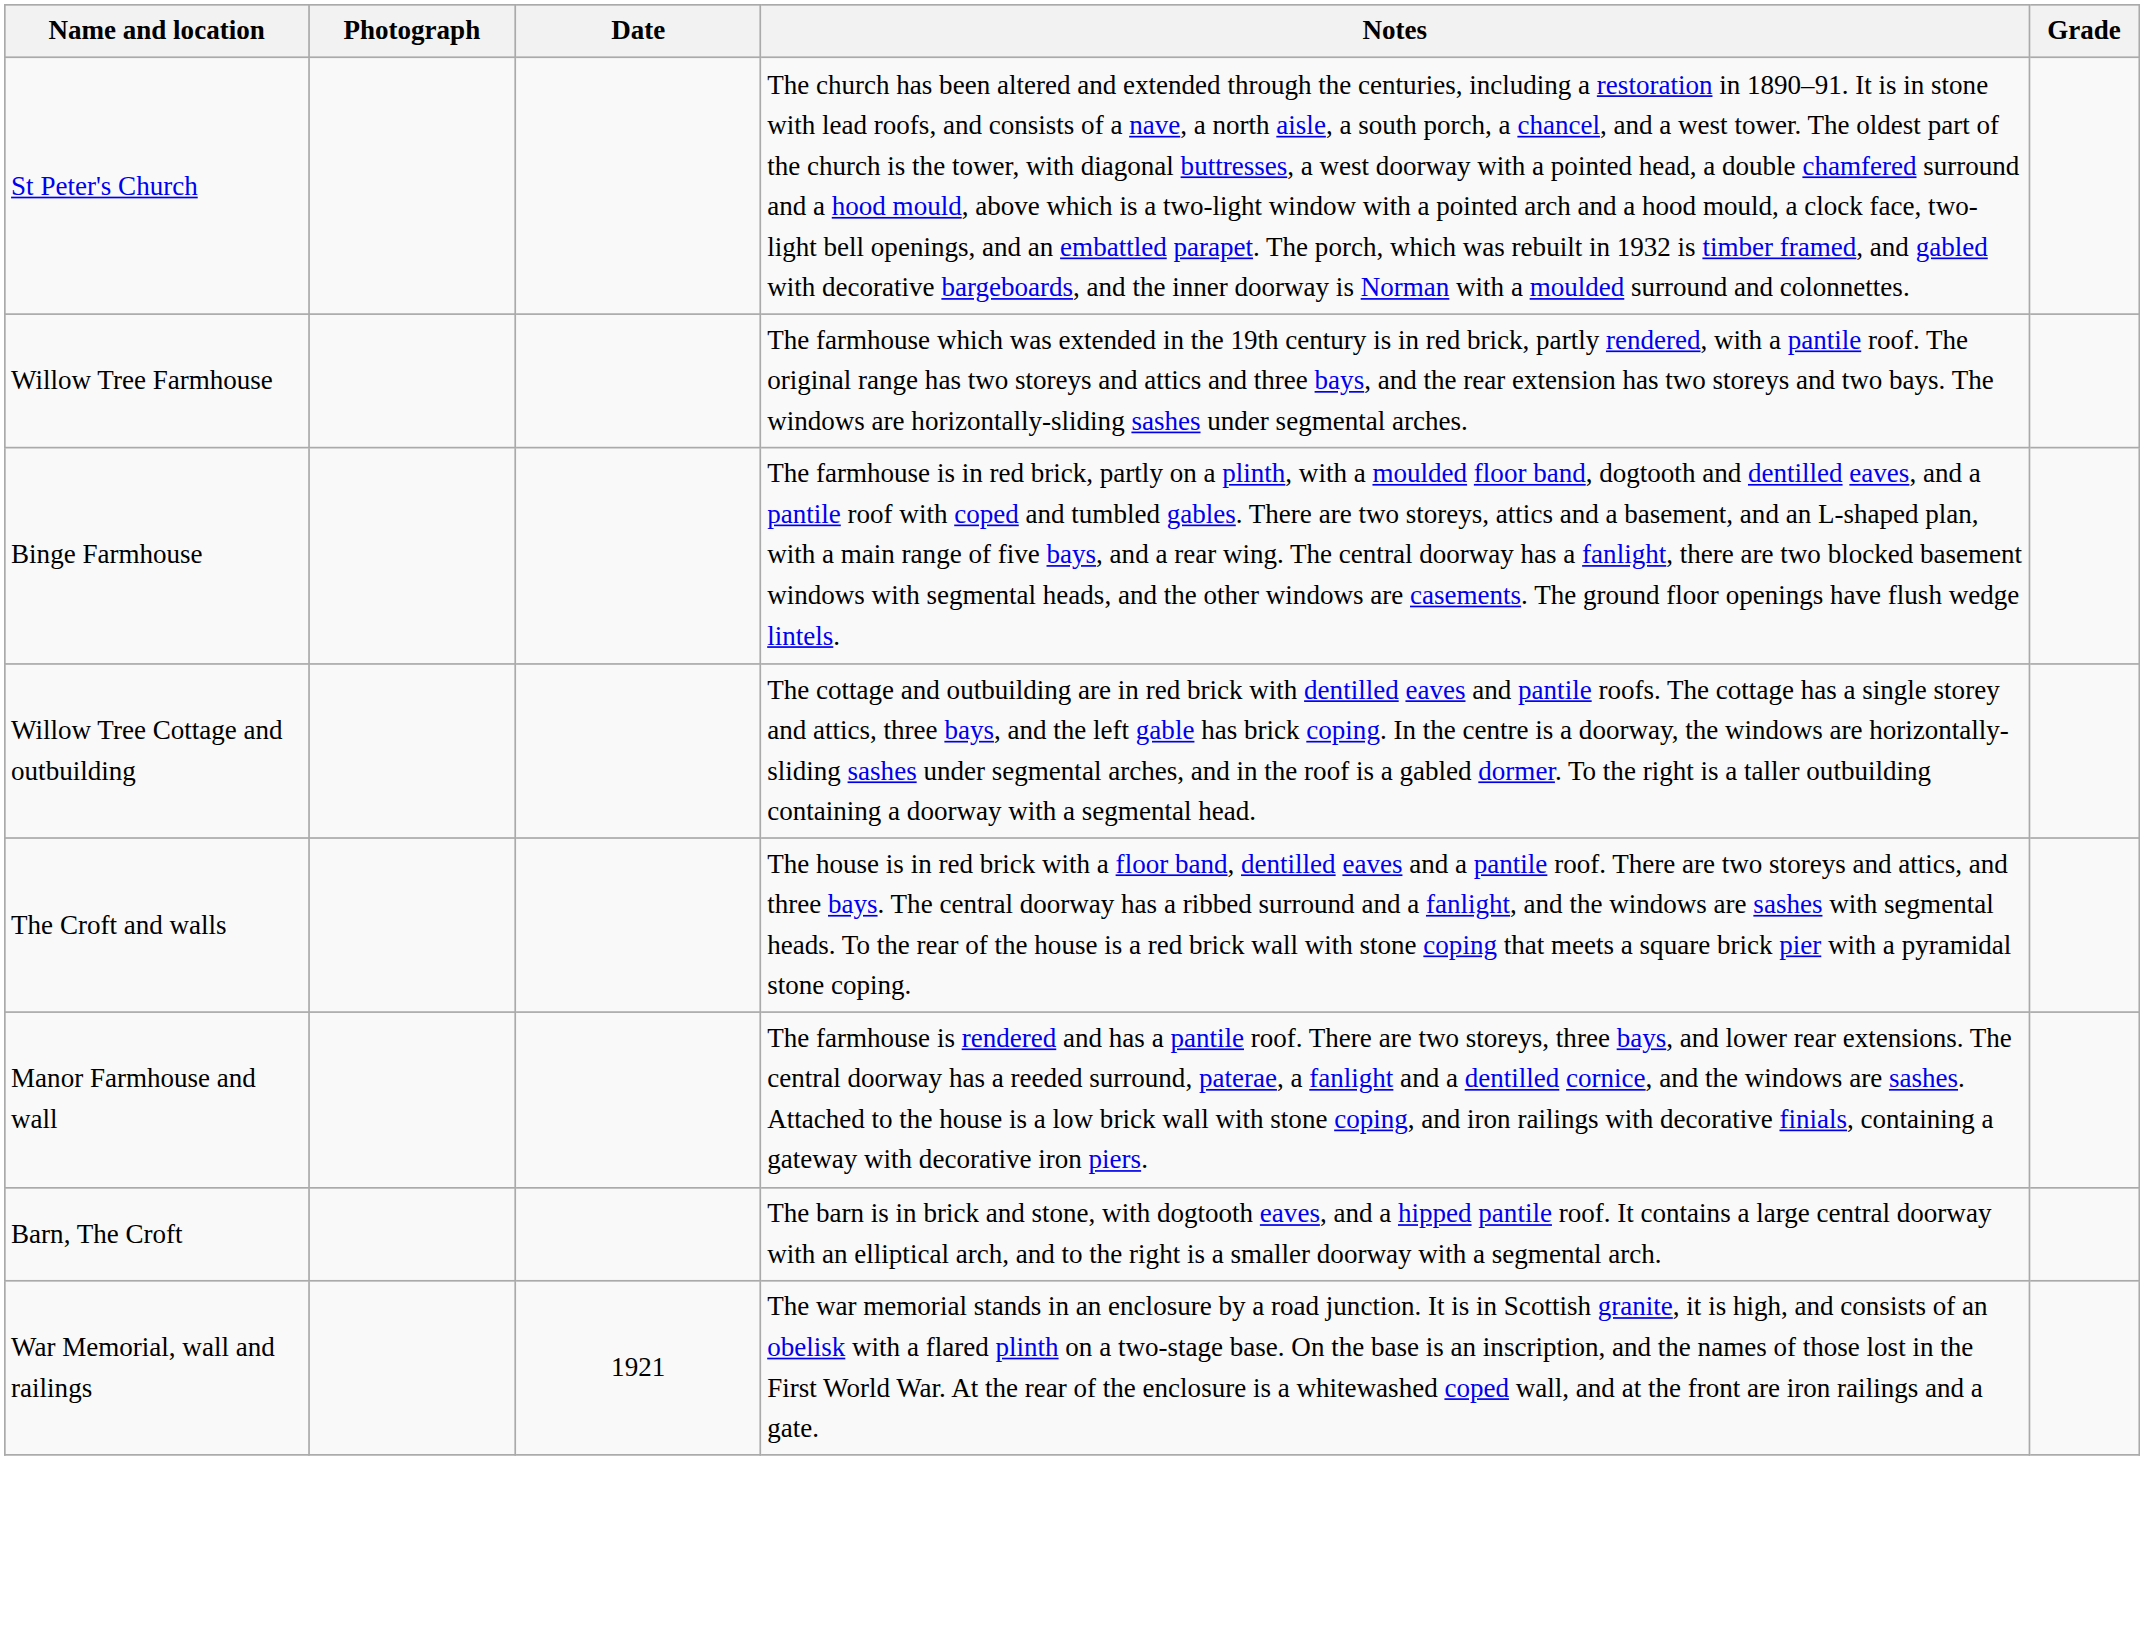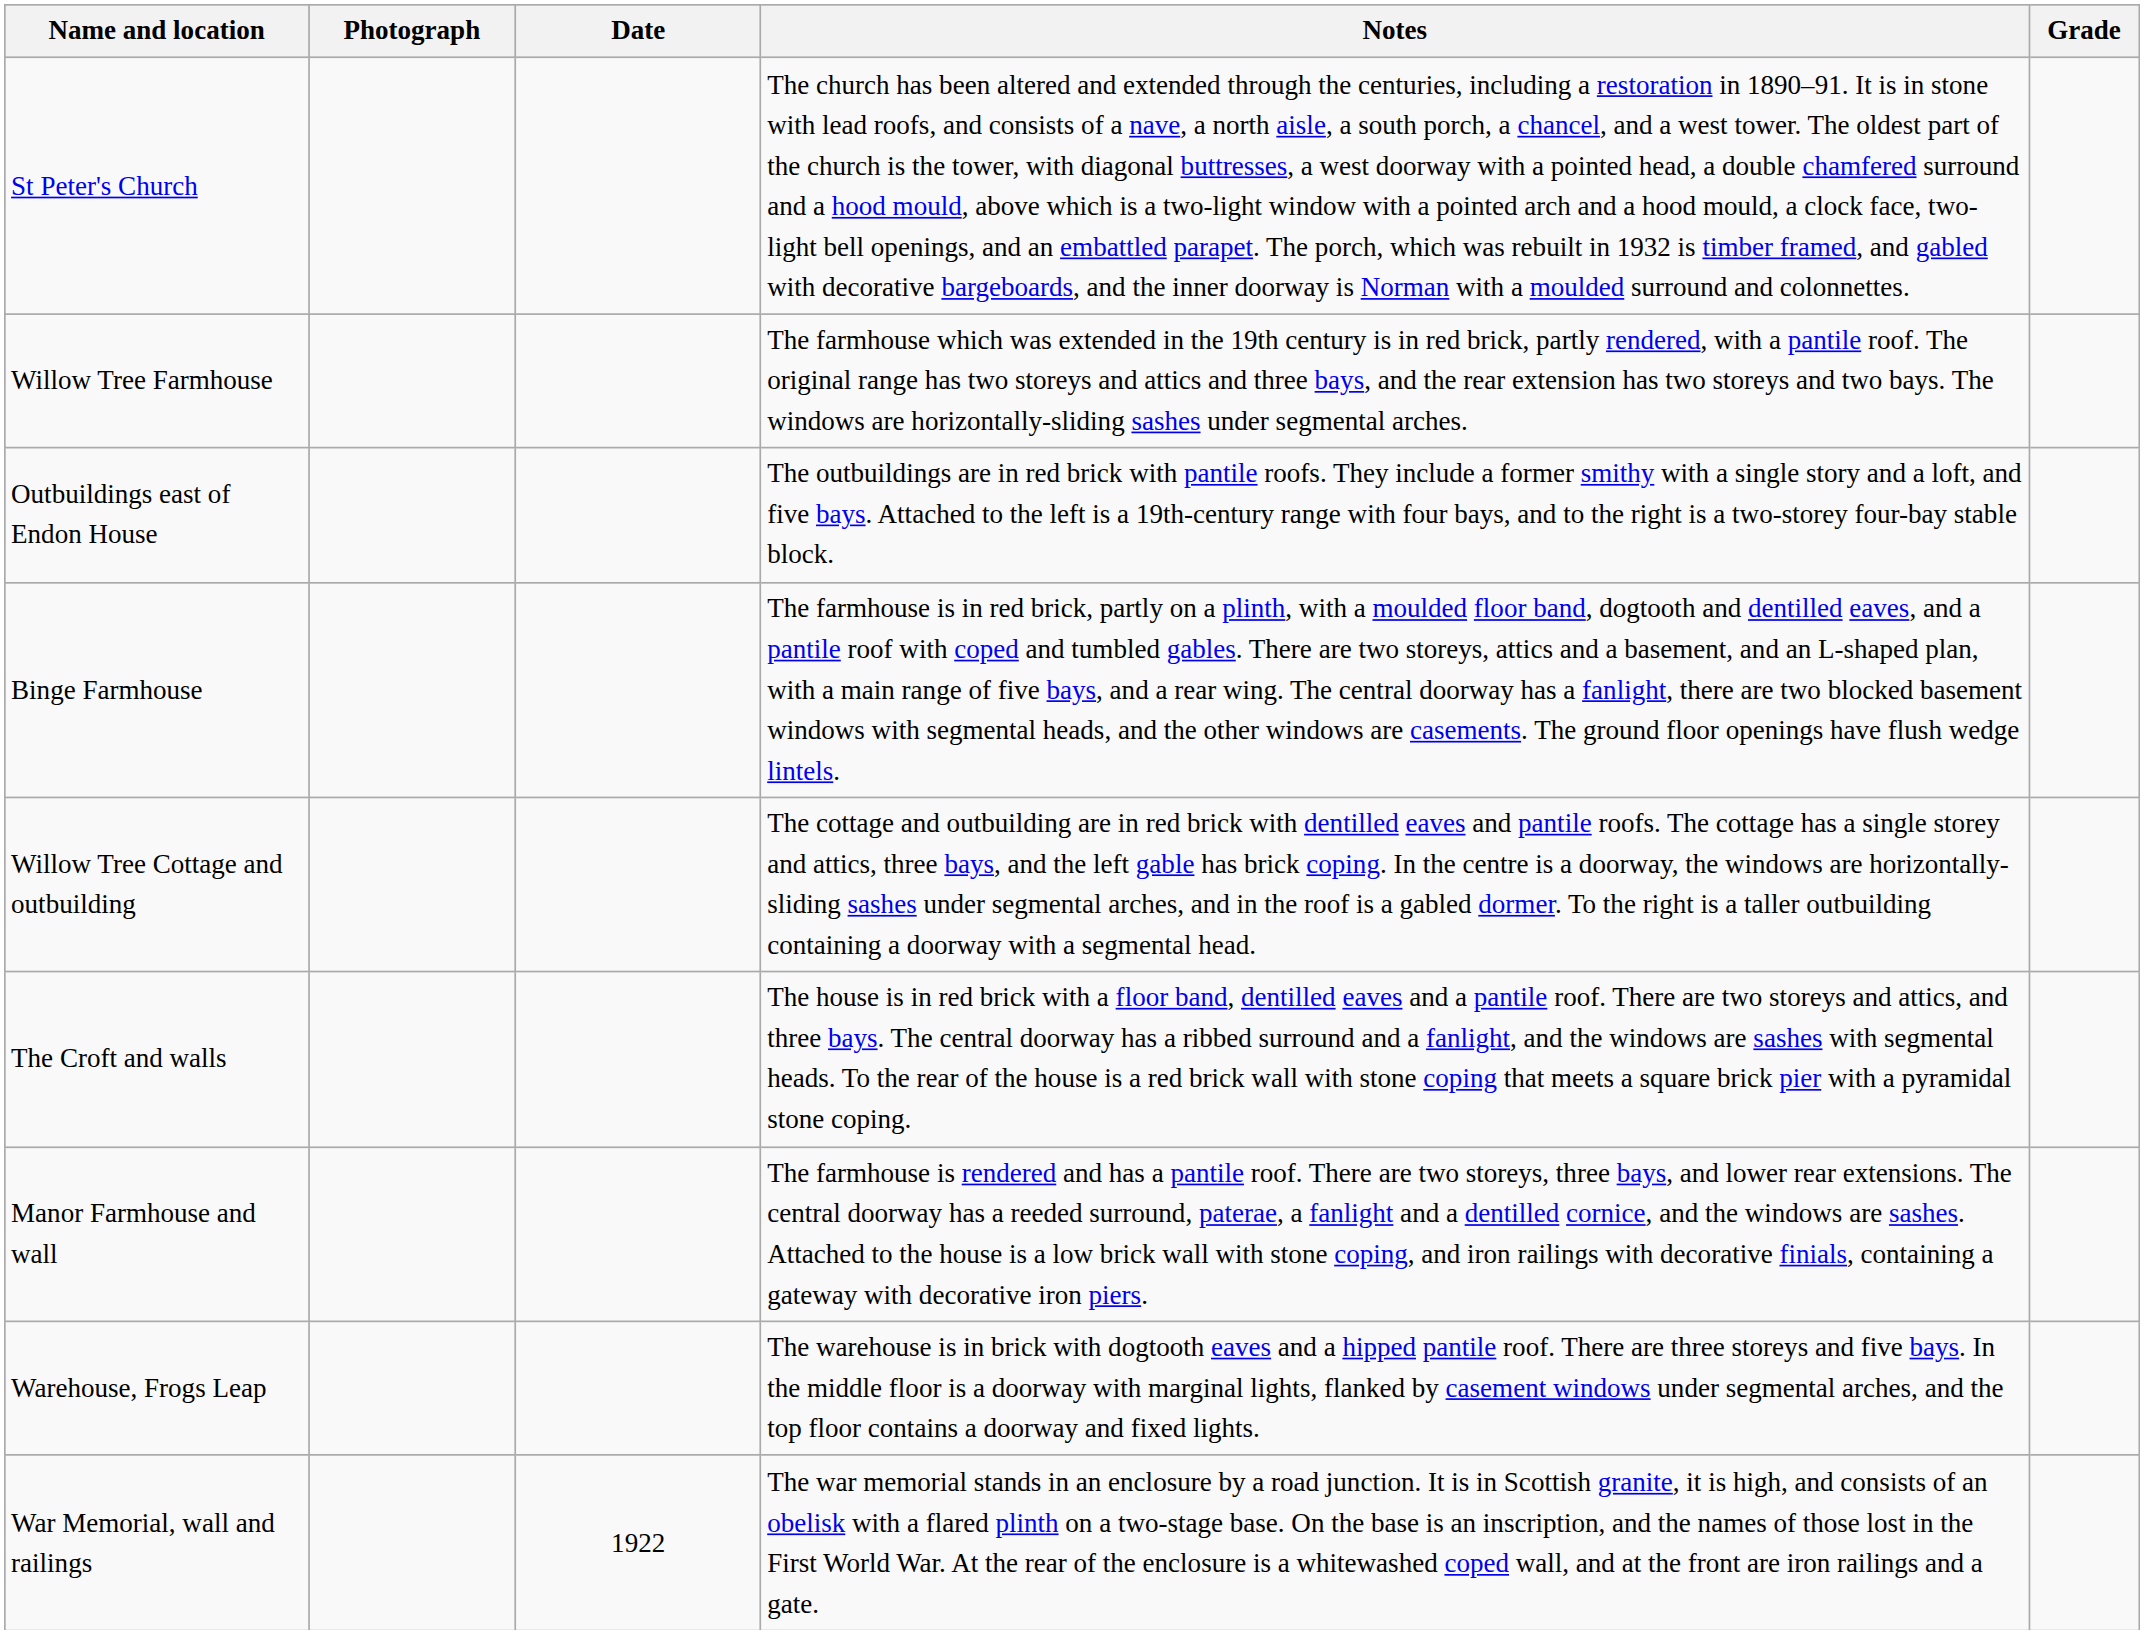 <table class="wikitable sortable plainrowheaders" style="width:100%; border:0px; text-align:left; line-height:150%">
 <tr>
 <th scope="col"  style="width:150px">Name and location</th>
 <th scope="col"  style="width:100px" class="unsortable">Photograph</th>
 <th scope="col"  style="width:120px">Date</th>
 <th scope="col"  style="width:650px" class="unsortable">Notes</th>
 <th scope="col"  style="width:50px">Grade</th>
 </tr>
 <tr>
 <td><a href='#'>St Peter's Church</a><br><small></small></td>
 <td></td>
 <td align="center"></td>
 <td>The church has been altered and extended through the centuries, including a <a href='#'>restoration</a> in 1890–91.  It is in stone with lead roofs, and consists of a <a href='#'>nave</a>, a north <a href='#'>aisle</a>, a south porch, a <a href='#'>chancel</a>, and a west tower.  The oldest part of the church is the tower, with diagonal <a href='#'>buttresses</a>, a west doorway with a pointed head, a double <a href='#'>chamfered</a> surround and a <a href='#'>hood mould</a>, above which is a two-light window with a pointed arch and a hood mould, a clock face, two-light bell openings, and an <a href='#'>embattled</a> <a href='#'>parapet</a>.  The porch, which was rebuilt in 1932 is <a href='#'>timber framed</a>, and <a href='#'>gabled</a> with decorative <a href='#'>bargeboards</a>, and the inner doorway is <a href='#'>Norman</a> with a <a href='#'>moulded</a> surround and colonnettes.</td>
 <td align="center" ></td>
 </tr>
 <tr>
 <td>Willow Tree Farmhouse<br><small></small></td>
 <td></td>
 <td align="center"></td>
 <td>The farmhouse which was extended in the 19th century is in red brick, partly <a href='#'>rendered</a>, with a <a href='#'>pantile</a> roof.  The original range has two storeys and attics and three <a href='#'>bays</a>, and the rear extension has two storeys and two bays.  The windows are horizontally-sliding <a href='#'>sashes</a> under segmental arches.</td>
+<td align="center" ></td>
+</tr>
+<tr>
+<td>Outbuildings east of Endon House<br><small></small></td>
+<td></td>
+<td align="center"></td>
+<td>The outbuildings are in red brick with <a href='#'>pantile</a> roofs.  They include a former <a href='#'>smithy</a> with a single story and a loft, and five <a href='#'>bays</a>.  Attached to the left is a 19th-century range with four bays, and to the right is a two-storey four-bay stable block.</td>
 <td align="center" ></td>
 </tr>
 <tr>
 <td>Binge Farmhouse<br><small></small></td>
 <td></td>
 <td align="center"></td>
 <td>The farmhouse is in red brick, partly on a <a href='#'>plinth</a>, with a <a href='#'>moulded</a> <a href='#'>floor band</a>, dogtooth and <a href='#'>dentilled</a> <a href='#'>eaves</a>, and a <a href='#'>pantile</a> roof with <a href='#'>coped</a> and tumbled <a href='#'>gables</a>.  There are two storeys, attics and a basement, and an L-shaped plan, with a main range of five <a href='#'>bays</a>, and a rear wing.  The central doorway has a <a href='#'>fanlight</a>, there are two blocked basement windows with segmental heads, and the other windows are <a href='#'>casements</a>.  The ground floor openings have flush wedge <a href='#'>lintels</a>.</td>
 <td align="center" ></td>
 </tr>
 <tr>
 <td>Willow Tree Cottage and outbuilding<br><small></small></td>
 <td></td>
 <td align="center"></td>
 <td>The cottage and outbuilding are in red brick with <a href='#'>dentilled</a> <a href='#'>eaves</a> and <a href='#'>pantile</a> roofs.  The cottage has a single storey and attics, three <a href='#'>bays</a>, and the left <a href='#'>gable</a> has brick <a href='#'>coping</a>.  In the centre is a doorway, the windows are horizontally-sliding <a href='#'>sashes</a> under segmental arches, and in the roof is a gabled <a href='#'>dormer</a>.  To the right is a taller outbuilding containing a doorway with a segmental head.</td>
 <td align="center" ></td>
 </tr>
 <tr>
 <td>The Croft and walls<br><small></small></td>
 <td></td>
 <td align="center"></td>
 <td>The house is in red brick with a <a href='#'>floor band</a>, <a href='#'>dentilled</a> <a href='#'>eaves</a> and a <a href='#'>pantile</a> roof.  There are two storeys and attics, and three <a href='#'>bays</a>.  The central doorway has a ribbed surround and a <a href='#'>fanlight</a>, and the windows are <a href='#'>sashes</a> with segmental heads.  To the rear of the house is a red brick wall with stone <a href='#'>coping</a> that meets a square brick <a href='#'>pier</a> with a pyramidal stone coping.</td>
 <td align="center" ></td>
 </tr>
 <tr>
 <td>Manor Farmhouse and wall<br><small></small></td>
 <td></td>
 <td align="center"></td>
 <td>The farmhouse is <a href='#'>rendered</a> and has a <a href='#'>pantile</a> roof.  There are two storeys, three <a href='#'>bays</a>, and lower rear extensions.  The central doorway has a reeded surround, <a href='#'>paterae</a>, a <a href='#'>fanlight</a> and a <a href='#'>dentilled</a> <a href='#'>cornice</a>, and the windows are <a href='#'>sashes</a>.  Attached to the house is a low brick wall with stone <a href='#'>coping</a>, and iron railings with decorative <a href='#'>finials</a>, containing a gateway with decorative iron <a href='#'>piers</a>.</td>
 <td align="center" ></td>
 </tr>
 <tr>
-<td>Barn, The Croft<br><small></small></td>
+<td>Warehouse, Frogs Leap<br><small></small></td>
 <td></td>
 <td align="center"></td>
-<td>The barn is in brick and stone, with dogtooth <a href='#'>eaves</a>, and a <a href='#'>hipped</a> <a href='#'>pantile</a> roof.  It contains a large central doorway with an elliptical arch, and to the right is a smaller doorway with a segmental arch.</td>
+<td>The warehouse is in brick with dogtooth <a href='#'>eaves</a> and a <a href='#'>hipped</a> <a href='#'>pantile</a> roof.  There are three storeys and five <a href='#'>bays</a>.  In the middle floor is a doorway with marginal lights, flanked by <a href='#'>casement windows</a> under segmental arches, and the top floor contains a doorway and fixed lights.</td>
 <td align="center" ></td>
 </tr>
 <tr>
 <td>War Memorial, wall and railings<br><small></small></td>
 <td></td>
-<td align="center">1921</td>
+<td align="center">1922</td>
 <td>The war memorial stands in an enclosure by a road junction.  It is in Scottish <a href='#'>granite</a>, it is  high, and consists of an <a href='#'>obelisk</a> with a flared <a href='#'>plinth</a> on a two-stage base.  On the base is an inscription, and the names of those lost in the First World War.  At the rear of the enclosure is a whitewashed <a href='#'>coped</a> wall, and at the front are iron railings and a gate.</td>
 <td align="center" ></td>
 </tr>
 <tr>
 </tr>
 </table>
